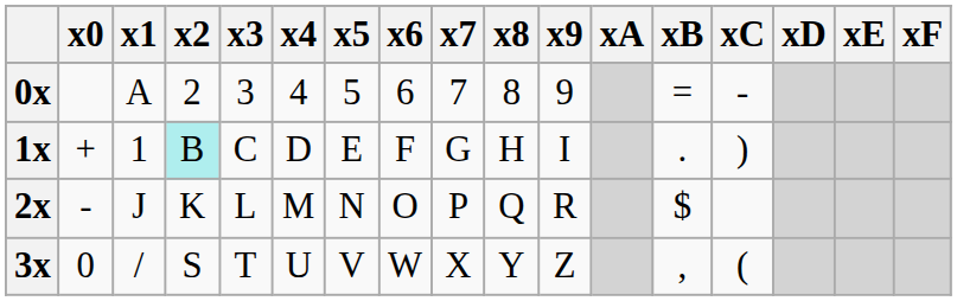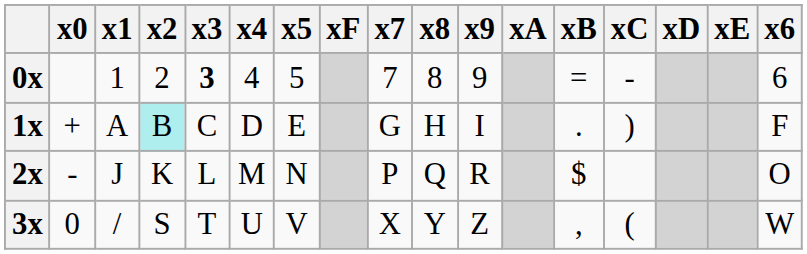 <table class=wikitable style="text-align:center" border=1>
 <tr>
 <th></th>
 <th>x0</th>
 <th>x1</th>
 <th>x2</th>
 <th>x3</th>
 <th>x4</th>
 <th>x5</th>
-<th>x6</th>
+<th>xF</th>
 <th>x7</th>
 <th>x8</th>
 <th>x9</th>
 <th>xA</th>
 <th>xB</th>
 <th>xC</th>
 <th>xD</th>
 <th>xE</th>
-<th>xF</th>
+<th>x6</th>
 </tr>
 <tr>
 <th>0x</th>
 <td></td>
-<td>A</td>
+<td>1</td>
 <td>2</td>
-<td>3</td>
+<td><strong>3</strong></td>
 <td>4</td>
 <td>5</td>
-<td>6</td>
+<td bgcolor=lightgrey></td>
 <td>7</td>
 <td>8</td>
 <td>9</td>
 <td bgcolor=lightgrey></td>
 <td>=</td>
 <td>-</td>
 <td bgcolor=lightgrey></td>
 <td bgcolor=lightgrey></td>
-<td bgcolor=lightgrey></td>
+<td>6</td>
 </tr>
 <tr>
 <th>1x</th>
 <td>+</td>
-<td>1</td>
+<td>A</td>
 <td style="background: paleturquoise;">B</td>
 <td>C</td>
 <td>D</td>
 <td>E</td>
-<td>F</td>
+<td bgcolor=lightgrey></td>
 <td>G</td>
 <td>H</td>
 <td>I</td>
 <td bgcolor=lightgrey></td>
 <td>.</td>
 <td>)</td>
 <td bgcolor=lightgrey></td>
 <td bgcolor=lightgrey></td>
-<td bgcolor=lightgrey></td>
+<td>F</td>
 </tr>
 <tr>
 <th>2x</th>
 <td>-</td>
 <td>J</td>
 <td>K</td>
 <td>L</td>
 <td>M</td>
 <td>N</td>
-<td>O</td>
+<td bgcolor=lightgrey></td>
 <td>P</td>
 <td>Q</td>
 <td>R</td>
 <td bgcolor=lightgrey></td>
 <td>$</td>
 <td></td>
 <td bgcolor=lightgrey></td>
 <td bgcolor=lightgrey></td>
-<td bgcolor=lightgrey></td>
+<td>O</td>
 </tr>
 <tr>
 <th>3x</th>
 <td>0</td>
 <td>/</td>
 <td>S</td>
 <td>T</td>
 <td>U</td>
 <td>V</td>
-<td>W</td>
+<td bgcolor=lightgrey></td>
 <td>X</td>
 <td>Y</td>
 <td>Z</td>
 <td bgcolor=lightgrey></td>
 <td>,</td>
 <td>(</td>
 <td bgcolor=lightgrey></td>
 <td bgcolor=lightgrey></td>
-<td bgcolor=lightgrey></td>
+<td>W</td>
 </tr>
 </table>
